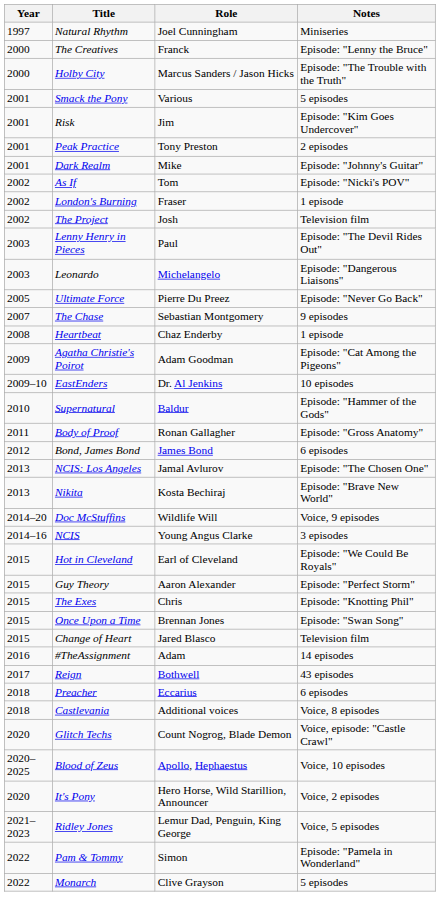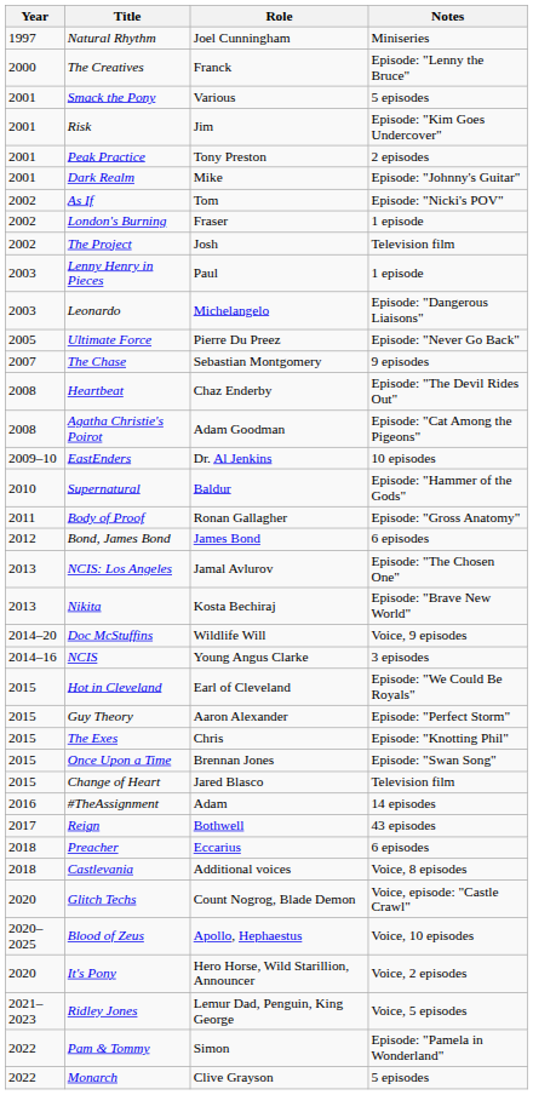 <table class="wikitable sortable">
 <tr>
 <th>Year</th>
 <th>Title</th>
 <th>Role</th>
 <th class="unsortable">Notes</th>
 </tr>
 <tr>
 <td>1997</td>
 <td><em>Natural Rhythm</em></td>
 <td>Joel Cunningham</td>
 <td>Miniseries</td>
 </tr>
 <tr>
 <td>2000</td>
 <td><em>The Creatives</em></td>
 <td>Franck</td>
 <td>Episode: "Lenny the Bruce"</td>
-</tr>
-<tr>
-<td>2000</td>
-<td><em><a href='#'>Holby City</a></em></td>
-<td>Marcus Sanders / Jason Hicks</td>
-<td>Episode: "The Trouble with the Truth"</td>
 </tr>
 <tr>
 <td>2001</td>
 <td><em><a href='#'>Smack the Pony</a></em></td>
 <td>Various</td>
 <td>5 episodes</td>
 </tr>
 <tr>
 <td>2001</td>
 <td><em>Risk</em></td>
 <td>Jim</td>
 <td>Episode: "Kim Goes Undercover"</td>
 </tr>
 <tr>
 <td>2001</td>
 <td><em><a href='#'>Peak Practice</a></em></td>
 <td>Tony Preston</td>
 <td>2 episodes</td>
 </tr>
 <tr>
 <td>2001</td>
 <td><em><a href='#'>Dark Realm</a></em></td>
 <td>Mike</td>
 <td>Episode: "Johnny's Guitar"</td>
 </tr>
 <tr>
 <td>2002</td>
 <td><em><a href='#'>As If</a></em></td>
 <td>Tom</td>
 <td>Episode: "Nicki's POV"</td>
 </tr>
 <tr>
 <td>2002</td>
 <td><em><a href='#'>London's Burning</a></em></td>
 <td>Fraser</td>
 <td>1 episode</td>
 </tr>
 <tr>
 <td>2002</td>
 <td><em><a href='#'>The Project</a></em></td>
 <td>Josh</td>
 <td>Television film</td>
 </tr>
 <tr>
 <td>2003</td>
 <td><em><a href='#'>Lenny Henry in Pieces</a></em></td>
 <td>Paul</td>
-<td>Episode: "The Devil Rides Out"</td>
+<td>1 episode</td>
 </tr>
 <tr>
 <td>2003</td>
 <td><em>Leonardo</em></td>
 <td><a href='#'>Michelangelo</a></td>
 <td>Episode: "Dangerous Liaisons"</td>
 </tr>
 <tr>
 <td>2005</td>
 <td><em><a href='#'>Ultimate Force</a></em></td>
 <td>Pierre Du Preez</td>
 <td>Episode: "Never Go Back"</td>
 </tr>
 <tr>
 <td>2007</td>
 <td><em><a href='#'>The Chase</a></em></td>
 <td>Sebastian Montgomery</td>
 <td>9 episodes</td>
 </tr>
 <tr>
 <td>2008</td>
 <td><em><a href='#'>Heartbeat</a></em></td>
 <td>Chaz Enderby</td>
-<td>1 episode</td>
+<td>Episode: "The Devil Rides Out"</td>
 </tr>
 <tr>
-<td>2009</td>
+<td>2008</td>
 <td><em><a href='#'>Agatha Christie's Poirot</a></em></td>
 <td>Adam Goodman</td>
 <td>Episode: "Cat Among the Pigeons"</td>
 </tr>
 <tr>
 <td>2009–10</td>
 <td><em><a href='#'>EastEnders</a></em></td>
 <td>Dr. <a href='#'>Al Jenkins</a></td>
 <td>10 episodes</td>
 </tr>
 <tr>
 <td>2010</td>
 <td><em><a href='#'>Supernatural</a></em></td>
 <td><a href='#'>Baldur</a></td>
 <td>Episode: "Hammer of the Gods"</td>
 </tr>
 <tr>
 <td>2011</td>
 <td><em><a href='#'>Body of Proof</a></em></td>
 <td>Ronan Gallagher</td>
 <td>Episode: "Gross Anatomy"</td>
 </tr>
 <tr>
 <td>2012</td>
 <td><em>Bond, James Bond</em></td>
 <td><a href='#'>James Bond</a></td>
 <td>6 episodes</td>
 </tr>
 <tr>
 <td>2013</td>
 <td><em><a href='#'>NCIS: Los Angeles</a></em></td>
 <td>Jamal Avlurov</td>
 <td>Episode: "The Chosen One"</td>
 </tr>
 <tr>
 <td>2013</td>
 <td><em><a href='#'>Nikita</a></em></td>
 <td>Kosta Bechiraj</td>
 <td>Episode: "Brave New World"</td>
 </tr>
 <tr>
 <td>2014–20</td>
 <td><em><a href='#'>Doc McStuffins</a></em></td>
 <td>Wildlife Will</td>
 <td>Voice, 9 episodes</td>
 </tr>
 <tr>
 <td>2014–16</td>
 <td><em><a href='#'>NCIS</a></em></td>
 <td>Young Angus Clarke</td>
 <td>3 episodes</td>
 </tr>
 <tr>
 <td>2015</td>
 <td><em><a href='#'>Hot in Cleveland</a></em></td>
 <td>Earl of Cleveland</td>
 <td>Episode: "We Could Be Royals"</td>
 </tr>
 <tr>
 <td>2015</td>
 <td><em>Guy Theory</em></td>
 <td>Aaron Alexander</td>
 <td>Episode: "Perfect Storm"</td>
 </tr>
 <tr>
 <td>2015</td>
 <td><em><a href='#'>The Exes</a></em></td>
 <td>Chris</td>
 <td>Episode: "Knotting Phil"</td>
 </tr>
 <tr>
 <td>2015</td>
 <td><em><a href='#'>Once Upon a Time</a></em></td>
 <td>Brennan Jones</td>
 <td>Episode: "Swan Song"</td>
 </tr>
 <tr>
 <td>2015</td>
 <td><em>Change of Heart</em></td>
 <td>Jared Blasco</td>
 <td>Television film</td>
 </tr>
 <tr>
 <td>2016</td>
 <td><em>#TheAssignment</em></td>
 <td>Adam</td>
 <td>14 episodes</td>
 </tr>
 <tr>
 <td>2017</td>
 <td><em><a href='#'>Reign</a></em></td>
 <td><a href='#'>Bothwell</a></td>
 <td>43 episodes</td>
 </tr>
 <tr>
 <td>2018</td>
 <td><em><a href='#'>Preacher</a></em></td>
 <td><a href='#'>Eccarius</a></td>
 <td>6 episodes</td>
 </tr>
 <tr>
 <td>2018</td>
 <td><em><a href='#'>Castlevania</a></em></td>
 <td>Additional voices</td>
 <td>Voice, 8 episodes</td>
 </tr>
 <tr>
 <td>2020</td>
 <td><em><a href='#'>Glitch Techs</a></em></td>
 <td>Count Nogrog, Blade Demon</td>
 <td>Voice, episode: "Castle Crawl"</td>
 </tr>
 <tr>
 <td>2020–2025</td>
 <td><em><a href='#'>Blood of Zeus</a></em></td>
 <td><a href='#'>Apollo</a>, <a href='#'>Hephaestus</a></td>
 <td>Voice, 10 episodes</td>
 </tr>
 <tr>
 <td>2020</td>
 <td><em><a href='#'>It's Pony</a></em></td>
 <td>Hero Horse, Wild Starillion, Announcer</td>
 <td>Voice, 2 episodes</td>
 </tr>
 <tr>
 <td>2021–2023</td>
 <td><em><a href='#'>Ridley Jones</a></em></td>
 <td>Lemur Dad, Penguin, King George</td>
 <td>Voice, 5 episodes</td>
 </tr>
 <tr>
 <td>2022</td>
 <td><em><a href='#'>Pam & Tommy</a></em></td>
 <td>Simon</td>
 <td>Episode: "Pamela in Wonderland"</td>
 </tr>
 <tr>
 <td>2022</td>
 <td><em><a href='#'>Monarch</a></em></td>
 <td>Clive Grayson</td>
 <td>5 episodes</td>
 </tr>
 </table>
